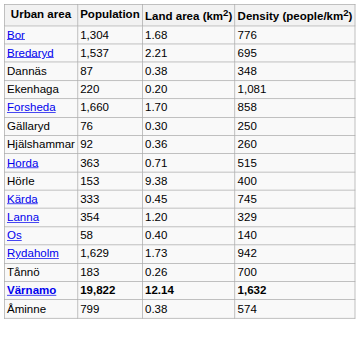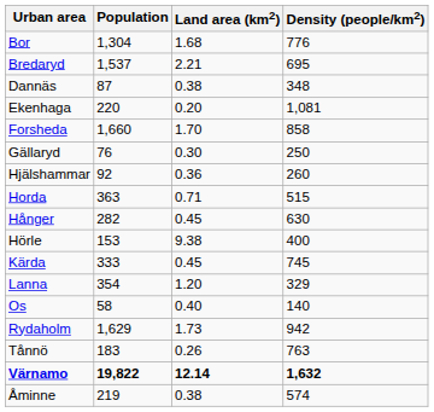 <table class="wikitable sortable">
 <tr>
 <th>Urban area</th>
 <th>Population</th>
 <th>Land area (km<sup>2</sup>)</th>
 <th>Density (people/km<sup>2</sup>)</th>
 </tr>
 <tr>
 <td><a href='#'>Bor</a></td>
 <td>1,304</td>
 <td>1.68</td>
 <td>776</td>
 </tr>
 <tr>
 <td><a href='#'>Bredaryd</a></td>
 <td>1,537</td>
 <td>2.21</td>
 <td>695</td>
 </tr>
 <tr>
 <td>Dannäs</td>
 <td>87</td>
 <td>0.38</td>
 <td>348</td>
 </tr>
 <tr>
 <td>Ekenhaga</td>
 <td>220</td>
 <td>0.20</td>
 <td>1,081</td>
 </tr>
 <tr>
 <td><a href='#'>Forsheda</a></td>
 <td>1,660</td>
 <td>1.70</td>
 <td>858</td>
 </tr>
 <tr>
 <td>Gällaryd</td>
 <td>76</td>
 <td>0.30</td>
 <td>250</td>
 </tr>
 <tr>
 <td>Hjälshammar</td>
 <td>92</td>
 <td>0.36</td>
 <td>260</td>
 </tr>
 <tr>
 <td><a href='#'>Horda</a></td>
 <td>363</td>
 <td>0.71</td>
 <td>515</td>
 </tr>
 <tr>
+<td><a href='#'>Hånger</a></td>
+<td>282</td>
+<td>0.45</td>
+<td>630</td>
+</tr>
+<tr>
 <td>Hörle</td>
 <td>153</td>
 <td>9.38</td>
 <td>400</td>
 </tr>
 <tr>
 <td><a href='#'>Kärda</a></td>
 <td>333</td>
 <td>0.45</td>
 <td>745</td>
 </tr>
 <tr>
 <td><a href='#'>Lanna</a></td>
 <td>354</td>
 <td>1.20</td>
 <td>329</td>
 </tr>
 <tr>
 <td><a href='#'>Os</a></td>
 <td>58</td>
 <td>0.40</td>
 <td>140</td>
 </tr>
 <tr>
 <td><a href='#'>Rydaholm</a></td>
 <td>1,629</td>
 <td>1.73</td>
 <td>942</td>
 </tr>
 <tr>
 <td>Tånnö</td>
 <td>183</td>
 <td>0.26</td>
-<td>700</td>
+<td>763</td>
 </tr>
 <tr>
 <td><strong><a href='#'>Värnamo</a></strong></td>
 <td><strong>19,822</strong></td>
 <td><strong>12.14</strong></td>
 <td><strong>1,632</strong></td>
 </tr>
 <tr>
 <td>Åminne</td>
-<td>799</td>
+<td>219</td>
 <td>0.38</td>
 <td>574</td>
 </tr>
 </table>
